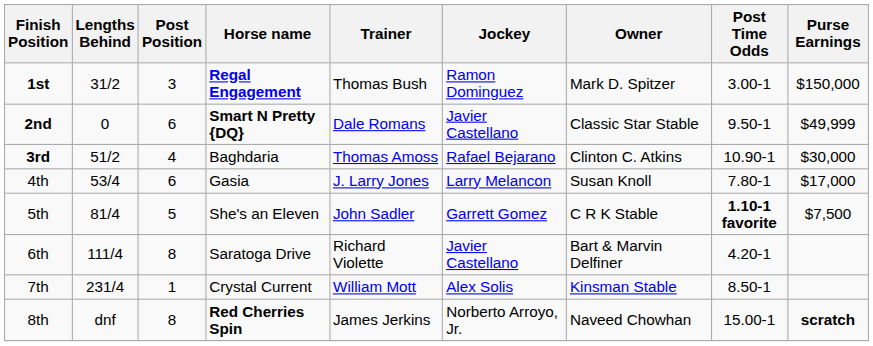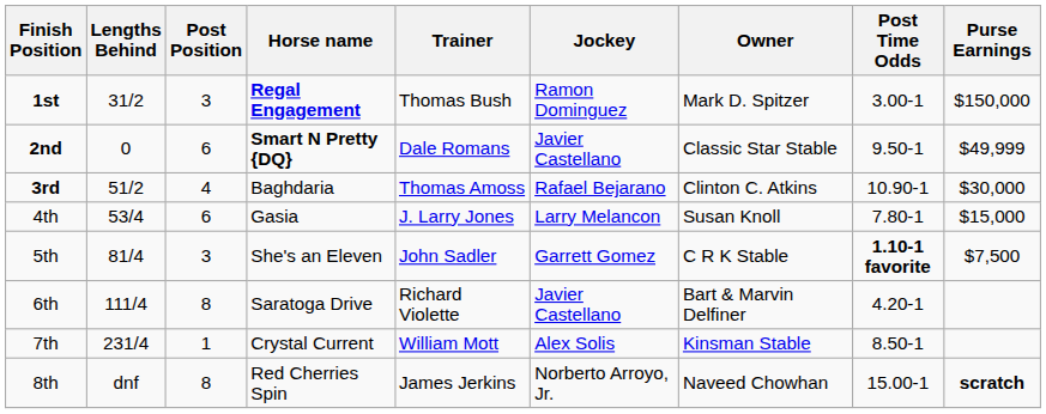 <table class="wikitable sortable" | border="2" cellpadding="1" style="border-collapse: collapse; font-size:90%">
 <tr>
 <th width="45px">Finish <br> Position</th>
 <th width="45px">Lengths <br> Behind</th>
 <th width="40px">Post <br> Position</th>
 <th width="110px">Horse name</th>
 <th width="100px">Trainer</th>
 <th width="110px">Jockey</th>
 <th width="130px">Owner</th>
 <th width="65px">Post Time <br> Odds</th>
 <th width="70px">Purse <br> Earnings</th>
 </tr>
 <tr>
 <td align=center><strong>1<span>st</span></strong></td>
 <td align=center>3<span>1/2</span></td>
 <td align=center>3</td>
 <td><strong><a href='#'>Regal Engagement</a></strong></td>
 <td>Thomas Bush</td>
 <td><a href='#'>Ramon Dominguez</a></td>
 <td>Mark D. Spitzer</td>
 <td align=center>3.00-1</td>
 <td align=center>$150,000</td>
 </tr>
 <tr>
 <td align=center><strong>2<span>nd</span></strong></td>
 <td align=center>0</td>
 <td align=center>6</td>
 <td><strong>Smart N Pretty   {DQ}</strong></td>
 <td><a href='#'>Dale Romans</a></td>
 <td><a href='#'>Javier Castellano</a></td>
 <td>Classic Star Stable</td>
 <td align=center>9.50-1</td>
 <td align=center>$49,999</td>
 </tr>
 <tr>
 <td align=center><strong>3<span>rd</span></strong></td>
 <td align=center>5<span>1/2</span></td>
 <td align=center>4</td>
 <td>Baghdaria</td>
 <td><a href='#'>Thomas Amoss</a></td>
 <td><a href='#'>Rafael Bejarano</a></td>
 <td>Clinton C. Atkins</td>
 <td align=center>10.90-1</td>
 <td align=center>$30,000</td>
 </tr>
 <tr>
 <td align=center>4<span>th</span></td>
 <td align=center>5<span>3/4</span></td>
 <td align=center>6</td>
 <td>Gasia</td>
 <td><a href='#'>J. Larry Jones</a></td>
 <td><a href='#'>Larry Melancon</a></td>
 <td>Susan Knoll</td>
 <td align=center>7.80-1</td>
-<td align=center>$17,000</td>
+<td align=center>$15,000</td>
 </tr>
 <tr>
 <td align=center>5<span>th</span></td>
 <td align=center>8<span>1/4</span></td>
-<td align=center>5</td>
+<td align=center>3</td>
 <td>She's an Eleven</td>
 <td><a href='#'>John Sadler</a></td>
 <td><a href='#'>Garrett Gomez</a></td>
 <td>C R K Stable</td>
 <td align=center><strong>1.10-1  <br> <span>favorite</span></strong></td>
 <td align=center>$7,500</td>
 </tr>
 <tr>
 <td align=center>6<span>th</span></td>
 <td align=center>11<span>1/4</span></td>
 <td align=center>8</td>
 <td>Saratoga Drive</td>
 <td>Richard Violette</td>
 <td><a href='#'>Javier Castellano</a></td>
 <td>Bart & Marvin Delfiner</td>
 <td align=center>4.20-1</td>
 <td align=center></td>
 </tr>
 <tr>
 <td align=center>7<span>th</span></td>
 <td align=center>23<span>1/4</span></td>
 <td align=center>1</td>
 <td>Crystal Current</td>
 <td><a href='#'>William Mott</a></td>
 <td><a href='#'>Alex Solis</a></td>
 <td><a href='#'>Kinsman Stable</a></td>
 <td align=center>8.50-1</td>
 <td align=center></td>
 </tr>
 <tr>
 <td align=center>8<span>th</span></td>
 <td align=center>dnf</td>
 <td align=center>8</td>
-<td><strong>Red Cherries Spin</strong></td>
+<td>Red Cherries Spin</td>
 <td>James Jerkins</td>
 <td>Norberto Arroyo, Jr.</td>
 <td>Naveed Chowhan</td>
 <td align=center>15.00-1</td>
 <td align=center><strong>scratch</strong></td>
 </tr>
 <tr>
 </tr>
 </table>
